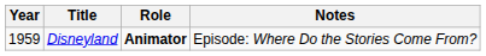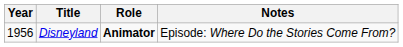 <table class="wikitable">
 <tr>
 <th>Year</th>
 <th>Title</th>
 <th>Role</th>
 <th>Notes</th>
 </tr>
 <tr>
-<td>1959</td>
+<td>1956</td>
 <td><em><a href='#'>Disneyland</a></em></td>
 <td><strong>Animator</strong></td>
 <td>Episode: <em>Where Do the Stories Come From?</em></td>
 </tr>
 </table>
